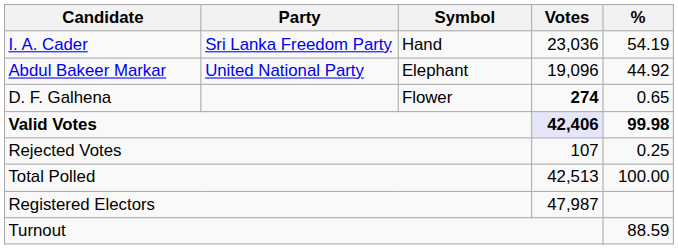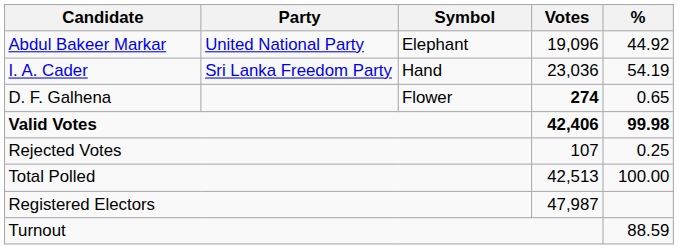 <table class="wikitable" border="1" style="text-align:right;">
 <tr>
 <th align=left width="180">Candidate</th>
 <th align=left width="180">Party</th>
 <th align=left width="120">Symbol</th>
 <th align=left width="60">Votes</th>
 <th align=left width="60">%</th>
 </tr>
 <tr>
+<td align=left><a href='#'>Abdul Bakeer Markar</a></td>
+<td align=left><a href='#'>United National Party</a></td>
+<td align=left>Elephant</td>
+<td align=right>19,096</td>
+<td align=right>44.92</td>
+</tr>
+<tr>
 <td align=left><a href='#'>I. A. Cader</a></td>
 <td align=left><a href='#'>Sri Lanka Freedom Party</a></td>
 <td align=left>Hand</td>
 <td align=right>23,036</td>
 <td align=right>54.19</td>
-</tr>
-<tr>
-<td align=left><a href='#'>Abdul Bakeer Markar</a></td>
-<td align=left><a href='#'>United National Party</a></td>
-<td align=left>Elephant</td>
-<td align=right>19,096</td>
-<td align=right>44.92</td>
 </tr>
 <tr>
 <td align=left>D. F. Galhena</td>
 <td></td>
 <td align=left>Flower</td>
 <td align=right><strong>274</strong></td>
 <td align=right>0.65</td>
 </tr>
 <tr>
 <td align=left colspan=3><strong>Valid Votes</strong></td>
-<td align=right style="background: lavender;"><strong>42,406</strong></td>
+<td align=right><strong>42,406</strong></td>
 <td align=right><strong>99.98</strong></td>
 </tr>
 <tr>
 <td align=left colspan=3>Rejected Votes</td>
 <td align=right>107</td>
 <td align=right>0.25</td>
 </tr>
 <tr>
 <td align=left colspan=3>Total Polled</td>
 <td align=right>42,513</td>
 <td align=right>100.00</td>
 </tr>
 <tr>
 <td align=left colspan=3>Registered Electors</td>
 <td align=right>47,987</td>
 <td></td>
 </tr>
 <tr>
 <td align=left colspan=4>Turnout</td>
 <td align=right>88.59</td>
 </tr>
 </table>
